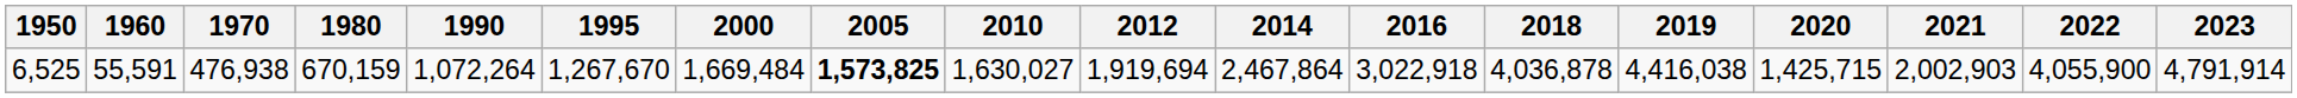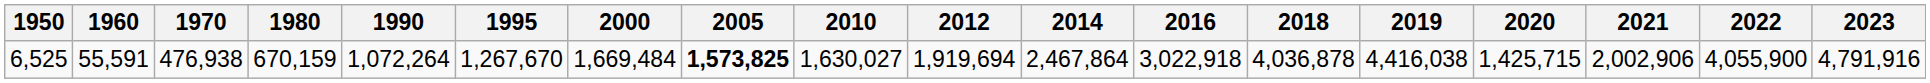 <table class="wikitable">
 <tr>
 <th>1950</th>
 <th>1960</th>
 <th>1970</th>
 <th>1980</th>
 <th>1990</th>
 <th>1995</th>
 <th>2000</th>
 <th>2005</th>
 <th>2010</th>
 <th>2012</th>
 <th>2014</th>
 <th>2016</th>
 <th>2018</th>
 <th>2019</th>
 <th>2020</th>
 <th>2021</th>
 <th>2022</th>
 <th>2023</th>
 </tr>
 <tr>
 <td>6,525</td>
 <td>55,591</td>
 <td>476,938</td>
 <td>670,159</td>
 <td>1,072,264</td>
 <td>1,267,670</td>
 <td>1,669,484</td>
 <td><strong>1,573,825</strong></td>
 <td>1,630,027</td>
 <td>1,919,694</td>
 <td>2,467,864</td>
 <td>3,022,918</td>
 <td>4,036,878</td>
 <td>4,416,038</td>
 <td>1,425,715</td>
-<td>2,002,903</td>
+<td>2,002,906</td>
 <td>4,055,900</td>
-<td>4,791,914</td>
+<td>4,791,916</td>
 </tr>
 </table>
